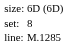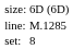 <table style="margin-left:40px;">
 <tr>
 <td>size:</td>
 <td>6D (6D)</td>
 </tr>
 <tr>
+<td>line:</td>
+<td>M.1285</td>
+</tr>
+<tr>
 <td>set:</td>
 <td>8</td>
 </tr>
-<tr>
-<td>line:</td>
-<td>M.1285</td>
-</tr>
 </table>
